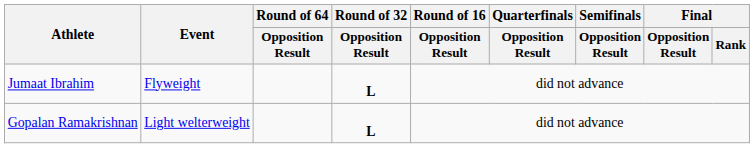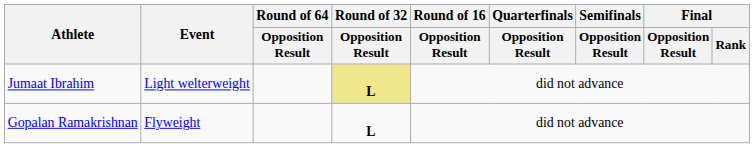 <table class="wikitable" style="font-size:90%;">
 <tr>
 <th rowspan=2>Athlete</th>
 <th rowspan=2>Event</th>
 <th>Round of 64</th>
 <th>Round of 32</th>
 <th>Round of 16</th>
 <th>Quarterfinals</th>
 <th>Semifinals</th>
 <th colspan=2>Final</th>
 </tr>
 <tr style="font-size:95%">
 <th>Opposition<br>Result</th>
 <th>Opposition<br>Result</th>
 <th>Opposition<br>Result</th>
 <th>Opposition<br>Result</th>
 <th>Opposition<br>Result</th>
 <th>Opposition<br>Result</th>
 <th>Rank</th>
 </tr>
 <tr align=center>
 <td align=left><a href='#'>Jumaat Ibrahim</a></td>
+<td align=left><a href='#'>Light welterweight</a></td>
+<td></td>
+<td style="background: khaki;"><br><strong>L</strong> </td>
+<td colspan=5>did not advance</td>
+</tr>
+<tr align=center>
+<td align=left><a href='#'>Gopalan Ramakrishnan</a></td>
 <td align=left><a href='#'>Flyweight</a></td>
 <td></td>
 <td><br><strong>L</strong> </td>
 <td colspan=5>did not advance</td>
 </tr>
-<tr align=center>
-<td align=left><a href='#'>Gopalan Ramakrishnan</a></td>
-<td align=left><a href='#'>Light welterweight</a></td>
-<td></td>
-<td><br><strong>L</strong> </td>
-<td colspan=5>did not advance</td>
-</tr>
 </table>
